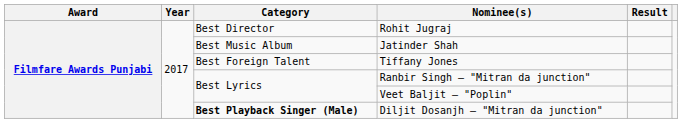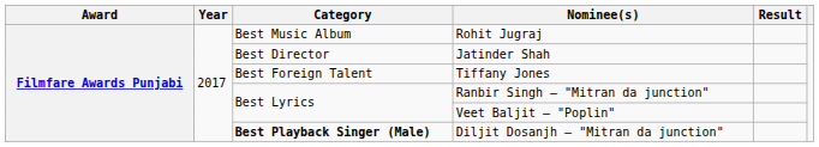 <table class="wikitable plainrowheaders" style="width: 99%">
 <tr>
 <th scope="col">Award</th>
 <th scope="col">Year</th>
 <th scope="col">Category</th>
 <th scope="col">Nominee(s)</th>
 <th scope="col">Result</th>
 <th scope="col"></th>
 </tr>
 <tr>
 <th rowspan="6" scope="row"><a href='#'>Filmfare Awards Punjabi</a></th>
 <td rowspan="6">2017</td>
-<td>Best Director</td>
+<td>Best Music Album</td>
 <td>Rohit Jugraj</td>
 <td></td>
 <td rowspan="6"> <br> </td>
 </tr>
 <tr>
-<td>Best Music Album</td>
+<td>Best Director</td>
 <td>Jatinder Shah</td>
 <td></td>
 </tr>
 <tr>
 <td>Best Foreign Talent</td>
 <td>Tiffany Jones</td>
 <td></td>
 </tr>
 <tr>
 <td rowspan=2>Best Lyrics</td>
 <td>Ranbir Singh – "Mitran da junction"</td>
 <td></td>
 </tr>
 <tr>
 <td>Veet Baljit – "Poplin"</td>
 <td></td>
 </tr>
 <tr>
 <td><strong>Best Playback Singer (Male)</strong></td>
 <td>Diljit Dosanjh – "Mitran da junction"</td>
 <td></td>
 </tr>
 </table>
